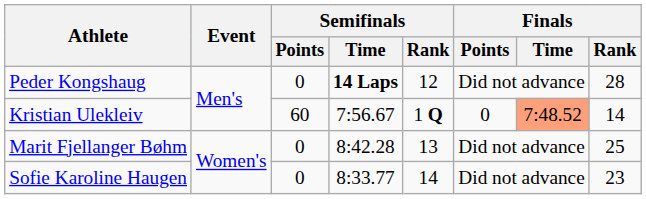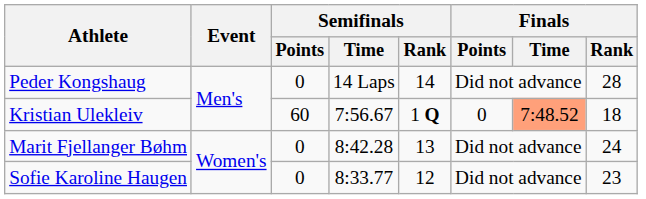 <table class=wikitable style="font-size:90%; text-align:center">
 <tr>
 <th rowspan=2>Athlete</th>
 <th rowspan=2>Event</th>
 <th colspan=3>Semifinals</th>
 <th colspan=3>Finals</th>
 </tr>
 <tr style="font-size:95%">
 <th>Points</th>
 <th>Time</th>
 <th>Rank</th>
 <th>Points</th>
 <th>Time</th>
 <th>Rank</th>
 </tr>
 <tr>
 <td align=left><a href='#'>Peder Kongshaug</a></td>
 <td align=left rowspan=2><a href='#'>Men's</a></td>
 <td>0</td>
-<td><strong>14 Laps</strong></td>
-<td>12</td>
+<td>14 Laps</td>
+<td>14</td>
 <td colspan=2>Did not advance</td>
 <td>28</td>
 </tr>
 <tr>
 <td align=left><a href='#'>Kristian Ulekleiv</a></td>
 <td>60</td>
 <td>7:56.67</td>
 <td>1 <strong>Q</strong></td>
 <td>0</td>
 <td style="background: lightsalmon;">7:48.52</td>
-<td>14</td>
+<td>18</td>
 </tr>
 <tr>
 <td align=left><a href='#'>Marit Fjellanger Bøhm</a></td>
 <td align=left rowspan=2><a href='#'>Women's</a></td>
 <td>0</td>
 <td>8:42.28</td>
 <td>13</td>
 <td colspan=2>Did not advance</td>
-<td>25</td>
+<td>24</td>
 </tr>
 <tr>
 <td align=left><a href='#'>Sofie Karoline Haugen</a></td>
 <td>0</td>
 <td>8:33.77</td>
-<td>14</td>
+<td>12</td>
 <td colspan=2>Did not advance</td>
 <td>23</td>
 </tr>
 </table>
